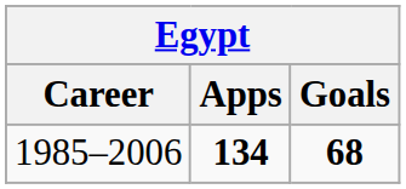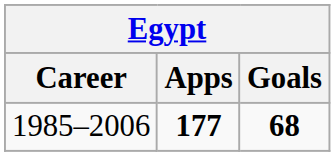 <table class="wikitable" style="text-align: center;">
 <tr>
 <th colspan=3><a href='#'>Egypt</a></th>
 </tr>
 <tr>
 <th>Career</th>
 <th>Apps</th>
 <th>Goals</th>
 </tr>
 <tr>
 <td>1985–2006</td>
-<td><strong>134</strong></td>
+<td><strong>177</strong></td>
 <td><strong>68</strong></td>
 </tr>
 </table>
